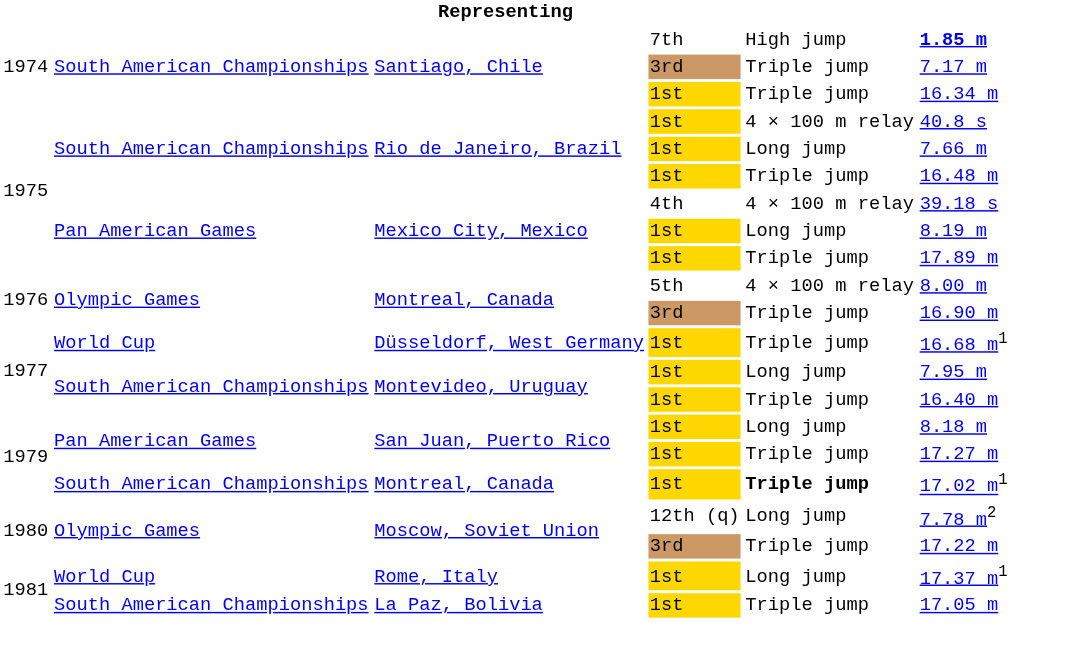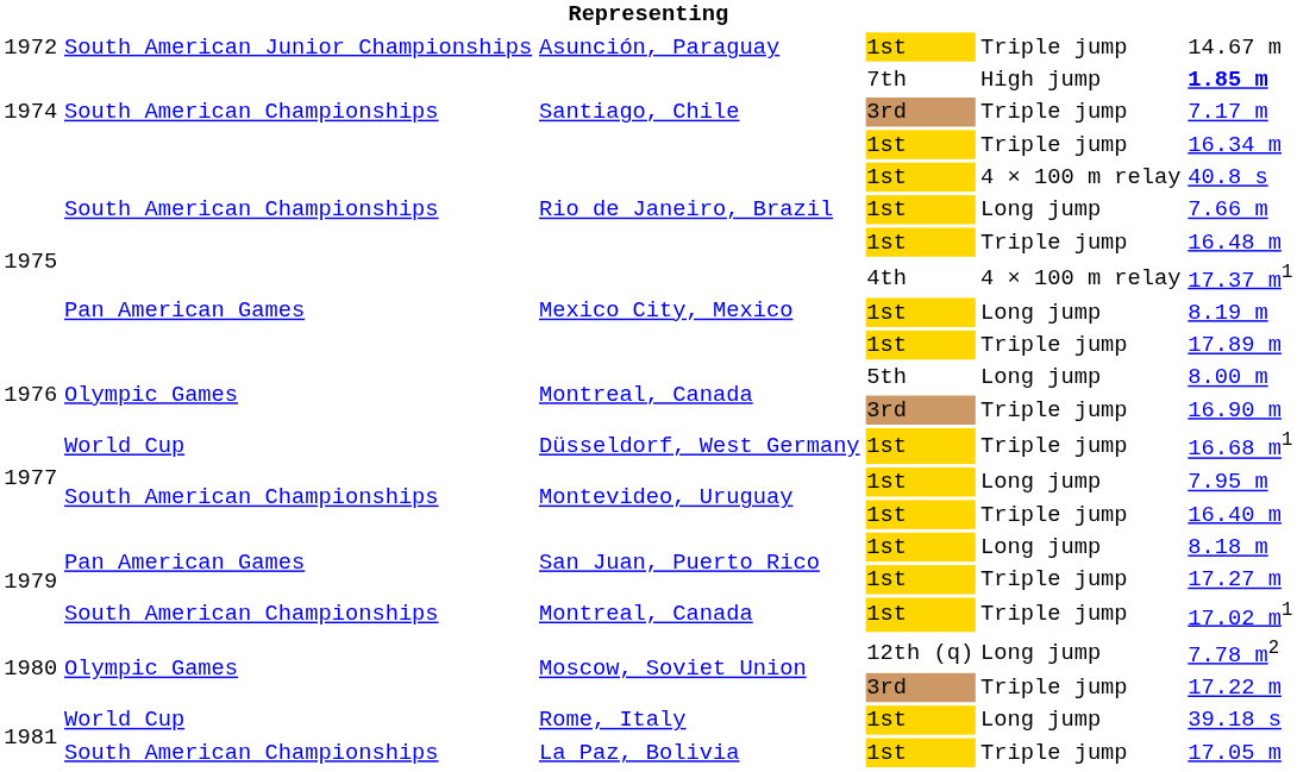 <table>
 <tr>
 <th colspan="6">Representing </th>
+</tr>
+<tr>
+<td>1972</td>
+<td><a href='#'>South American Junior Championships</a></td>
+<td><a href='#'>Asunción, Paraguay</a></td>
+<td bgcolor=gold>1st</td>
+<td>Triple jump</td>
+<td>14.67 m</td>
 </tr>
 <tr>
 <td rowspan=3>1974</td>
 <td rowspan=3><a href='#'>South American Championships</a></td>
 <td rowspan=3><a href='#'>Santiago, Chile</a></td>
 <td>7th</td>
 <td>High jump</td>
 <td><strong><a href='#'>1.85 m</a></strong></td>
 </tr>
 <tr>
 <td bgcolor=cc9966>3rd</td>
 <td>Triple jump</td>
 <td><a href='#'>7.17 m</a></td>
 </tr>
 <tr>
 <td bgcolor=gold>1st</td>
 <td>Triple jump</td>
 <td><a href='#'>16.34 m</a></td>
 </tr>
 <tr>
 <td rowspan=6>1975</td>
 <td rowspan=3><a href='#'>South American Championships</a></td>
 <td rowspan=3><a href='#'>Rio de Janeiro, Brazil</a></td>
 <td bgcolor=gold>1st</td>
 <td>4 × 100 m relay</td>
 <td><a href='#'>40.8 s</a></td>
 </tr>
 <tr>
 <td bgcolor=gold>1st</td>
 <td>Long jump</td>
 <td><a href='#'>7.66 m</a></td>
 </tr>
 <tr>
 <td bgcolor=gold>1st</td>
 <td>Triple jump</td>
 <td><a href='#'>16.48 m</a></td>
 </tr>
 <tr>
 <td rowspan=3><a href='#'>Pan American Games</a></td>
 <td rowspan=3><a href='#'>Mexico City, Mexico</a></td>
 <td>4th</td>
 <td>4 × 100 m relay</td>
-<td><a href='#'>39.18 s</a></td>
+<td><a href='#'>17.37 m</a><sup>1</sup></td>
 </tr>
 <tr>
 <td bgcolor=gold>1st</td>
 <td>Long jump</td>
 <td><a href='#'>8.19 m</a></td>
 </tr>
 <tr>
 <td bgcolor=gold>1st</td>
 <td>Triple jump</td>
 <td><a href='#'>17.89 m</a> </td>
 </tr>
 <tr>
 <td rowspan=2>1976</td>
 <td rowspan=2><a href='#'>Olympic Games</a></td>
 <td rowspan=2><a href='#'>Montreal, Canada</a></td>
 <td>5th</td>
-<td>4 × 100 m relay</td>
+<td>Long jump</td>
 <td><a href='#'>8.00 m</a></td>
 </tr>
 <tr>
 <td bgcolor=cc9966>3rd</td>
 <td>Triple jump</td>
 <td><a href='#'>16.90 m</a></td>
 </tr>
 <tr>
 <td rowspan=3>1977</td>
 <td><a href='#'>World Cup</a></td>
 <td><a href='#'>Düsseldorf, West Germany</a></td>
 <td bgcolor=gold>1st</td>
 <td>Triple jump</td>
 <td><a href='#'>16.68 m</a><sup>1</sup></td>
 </tr>
 <tr>
 <td rowspan=2><a href='#'>South American Championships</a></td>
 <td rowspan=2><a href='#'>Montevideo, Uruguay</a></td>
 <td bgcolor=gold>1st</td>
 <td>Long jump</td>
 <td><a href='#'>7.95 m</a></td>
 </tr>
 <tr>
 <td bgcolor=gold>1st</td>
 <td>Triple jump</td>
 <td><a href='#'>16.40 m</a></td>
 </tr>
 <tr>
 <td rowspan=3>1979</td>
 <td rowspan=2><a href='#'>Pan American Games</a></td>
 <td rowspan=2><a href='#'>San Juan, Puerto Rico</a></td>
 <td bgcolor=gold>1st</td>
 <td>Long jump</td>
 <td><a href='#'>8.18 m</a></td>
 </tr>
 <tr>
 <td bgcolor=gold>1st</td>
 <td>Triple jump</td>
 <td><a href='#'>17.27 m</a></td>
 </tr>
 <tr>
 <td><a href='#'>South American Championships</a></td>
 <td><a href='#'>Montreal, Canada</a></td>
 <td bgcolor=gold>1st</td>
-<td><strong>Triple jump</strong></td>
+<td>Triple jump</td>
 <td><a href='#'>17.02 m</a><sup>1</sup></td>
 </tr>
 <tr>
 <td rowspan=2>1980</td>
 <td rowspan=2><a href='#'>Olympic Games</a></td>
 <td rowspan=2><a href='#'>Moscow, Soviet Union</a></td>
 <td>12th (q)</td>
 <td>Long jump</td>
 <td><a href='#'>7.78 m</a><sup>2</sup></td>
 </tr>
 <tr>
 <td bgcolor=cc9966>3rd</td>
 <td>Triple jump</td>
 <td><a href='#'>17.22 m</a></td>
 </tr>
 <tr>
 <td rowspan=2>1981</td>
 <td><a href='#'>World Cup</a></td>
 <td><a href='#'>Rome, Italy</a></td>
 <td bgcolor=gold>1st</td>
 <td>Long jump</td>
-<td><a href='#'>17.37 m</a><sup>1</sup></td>
+<td><a href='#'>39.18 s</a></td>
 </tr>
 <tr>
 <td><a href='#'>South American Championships</a></td>
 <td><a href='#'>La Paz, Bolivia</a></td>
 <td bgcolor=gold>1st</td>
 <td>Triple jump</td>
 <td><a href='#'>17.05 m</a></td>
 </tr>
 </table>
